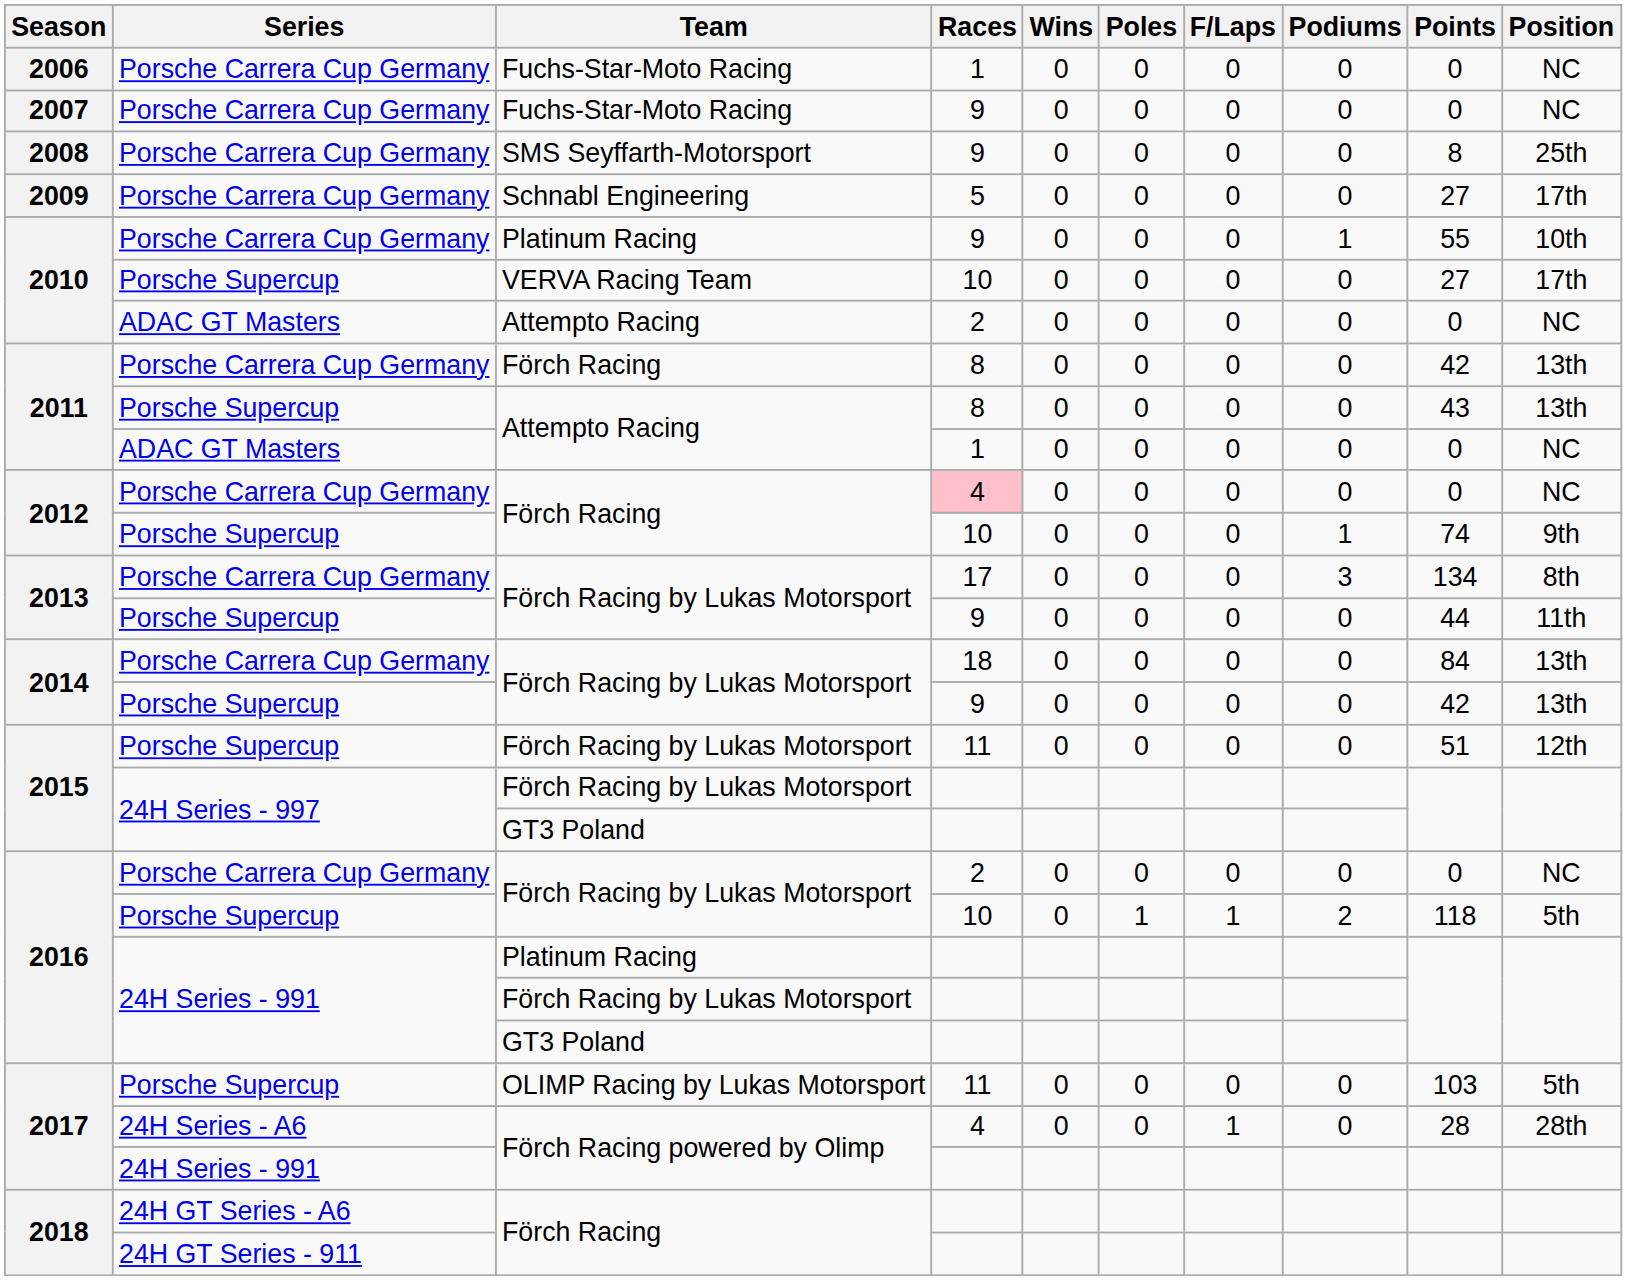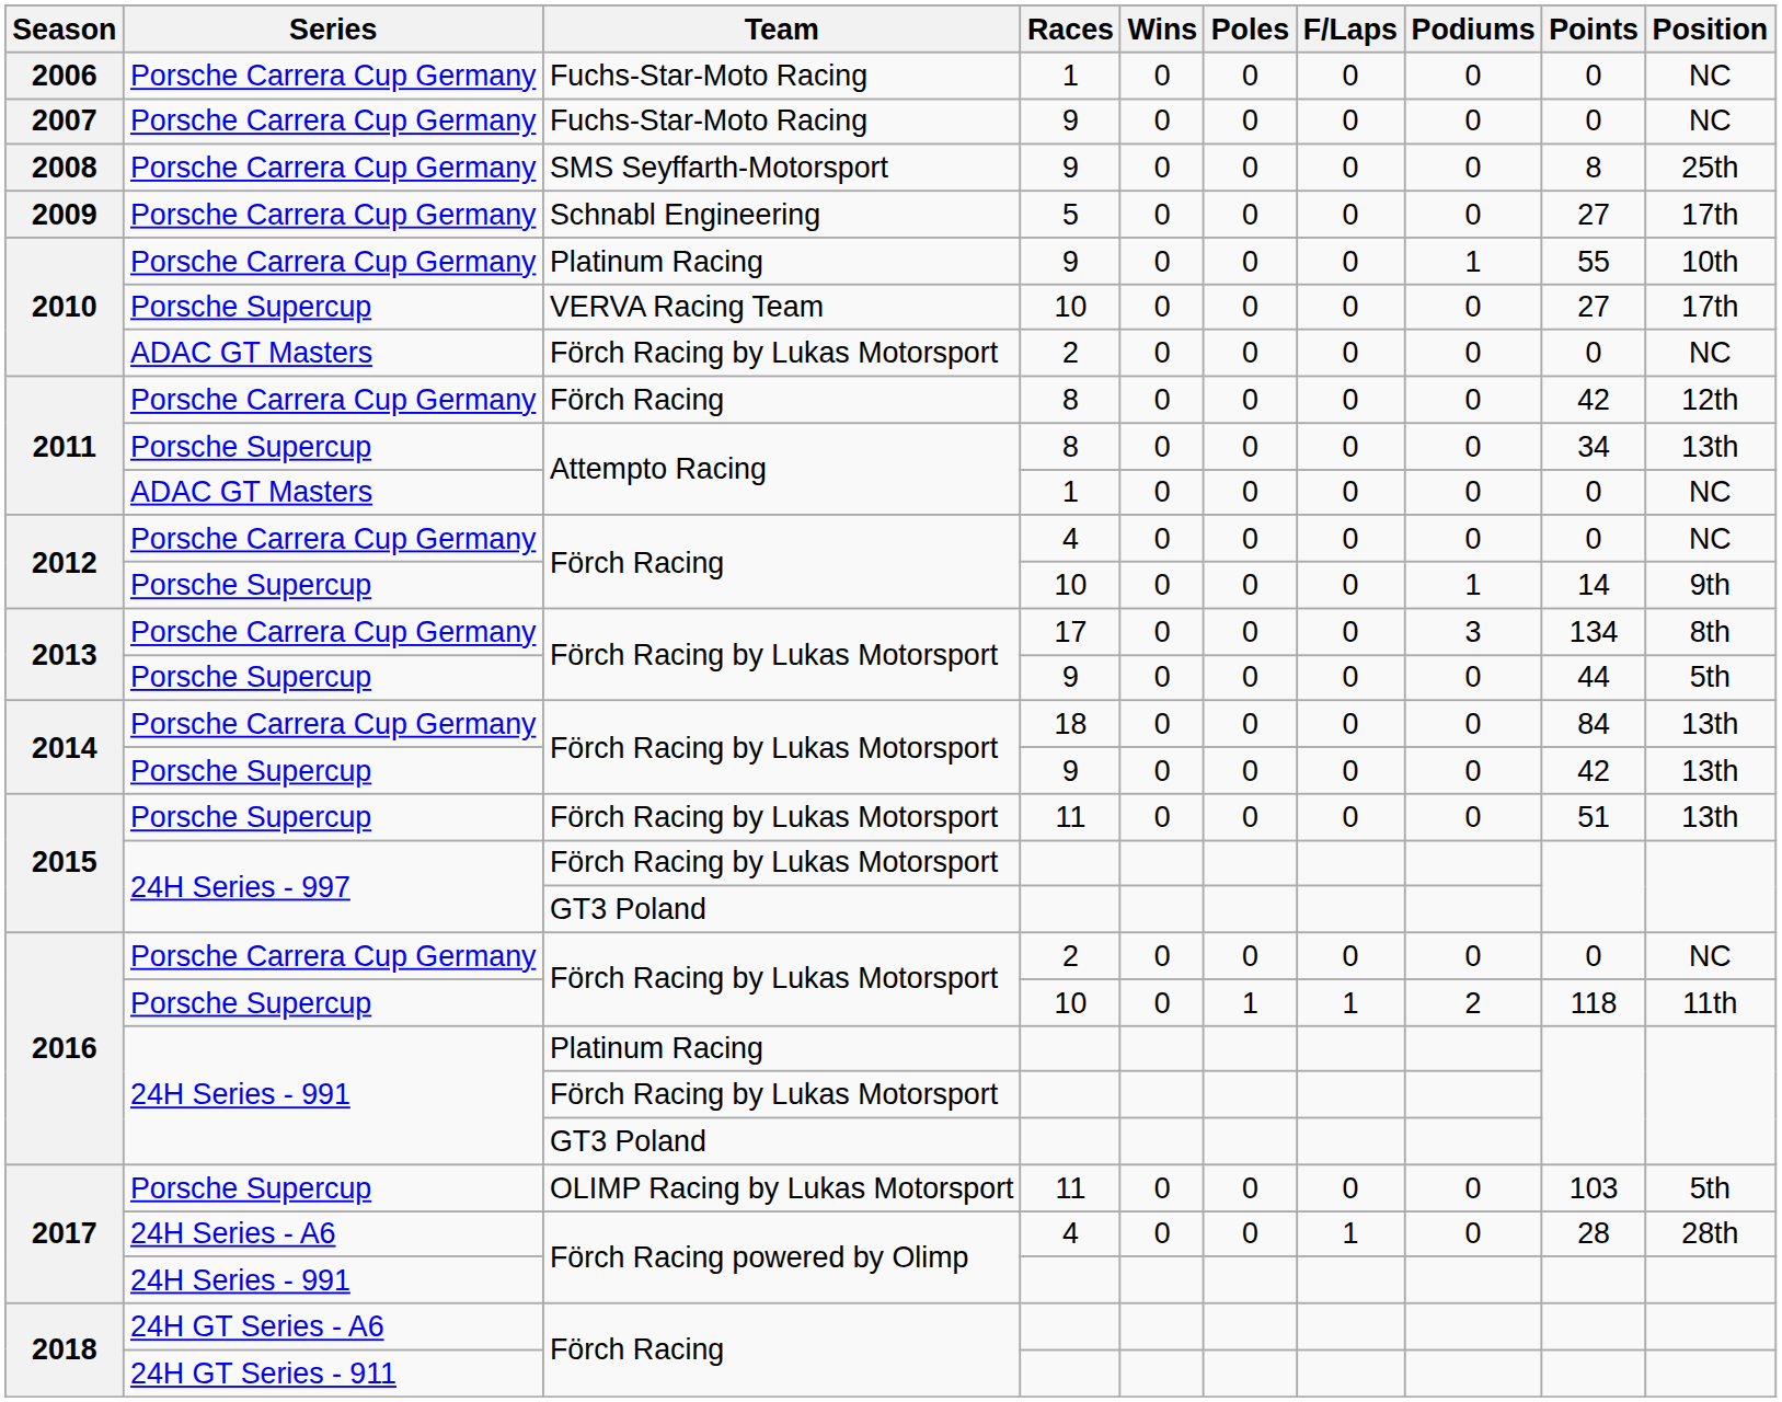 <table class="wikitable" style="font-size: 90%; text-align:center">
 <tr>
 <th>Season</th>
 <th>Series</th>
 <th>Team</th>
 <th>Races</th>
 <th>Wins</th>
 <th>Poles</th>
 <th>F/Laps</th>
 <th>Podiums</th>
 <th>Points</th>
 <th>Position</th>
 </tr>
 <tr>
 <th>2006</th>
 <td align=left><a href='#'>Porsche Carrera Cup Germany</a></td>
 <td align=left>Fuchs-Star-Moto Racing</td>
 <td>1</td>
 <td>0</td>
 <td>0</td>
 <td>0</td>
 <td>0</td>
 <td>0</td>
 <td>NC</td>
 </tr>
 <tr>
 <th>2007</th>
 <td align=left><a href='#'>Porsche Carrera Cup Germany</a></td>
 <td align=left>Fuchs-Star-Moto Racing</td>
 <td>9</td>
 <td>0</td>
 <td>0</td>
 <td>0</td>
 <td>0</td>
 <td>0</td>
 <td>NC</td>
 </tr>
 <tr>
 <th>2008</th>
 <td align=left><a href='#'>Porsche Carrera Cup Germany</a></td>
 <td align=left>SMS Seyffarth-Motorsport</td>
 <td>9</td>
 <td>0</td>
 <td>0</td>
 <td>0</td>
 <td>0</td>
 <td>8</td>
 <td>25th</td>
 </tr>
 <tr>
 <th>2009</th>
 <td align=left><a href='#'>Porsche Carrera Cup Germany</a></td>
 <td align=left>Schnabl Engineering</td>
 <td>5</td>
 <td>0</td>
 <td>0</td>
 <td>0</td>
 <td>0</td>
 <td>27</td>
 <td>17th</td>
 </tr>
 <tr>
 <th rowspan=3>2010</th>
 <td align=left><a href='#'>Porsche Carrera Cup Germany</a></td>
 <td align=left>Platinum Racing</td>
 <td>9</td>
 <td>0</td>
 <td>0</td>
 <td>0</td>
 <td>1</td>
 <td>55</td>
 <td>10th</td>
 </tr>
 <tr>
 <td align=left><a href='#'>Porsche Supercup</a></td>
 <td align=left>VERVA Racing Team</td>
 <td>10</td>
 <td>0</td>
 <td>0</td>
 <td>0</td>
 <td>0</td>
 <td>27</td>
 <td>17th</td>
 </tr>
 <tr>
 <td align=left><a href='#'>ADAC GT Masters</a></td>
-<td align=left>Attempto Racing</td>
+<td align=left>Förch Racing by Lukas Motorsport</td>
 <td>2</td>
 <td>0</td>
 <td>0</td>
 <td>0</td>
 <td>0</td>
 <td>0</td>
 <td>NC</td>
 </tr>
 <tr>
 <th rowspan=3>2011</th>
 <td align=left><a href='#'>Porsche Carrera Cup Germany</a></td>
 <td align=left>Förch Racing</td>
 <td>8</td>
 <td>0</td>
 <td>0</td>
 <td>0</td>
 <td>0</td>
 <td>42</td>
-<td>13th</td>
+<td>12th</td>
 </tr>
 <tr>
 <td align=left><a href='#'>Porsche Supercup</a></td>
 <td rowspan="2" align="left">Attempto Racing</td>
 <td>8</td>
 <td>0</td>
 <td>0</td>
 <td>0</td>
 <td>0</td>
-<td>43</td>
+<td>34</td>
 <td>13th</td>
 </tr>
 <tr>
 <td align=left><a href='#'>ADAC GT Masters</a></td>
 <td>1</td>
 <td>0</td>
 <td>0</td>
 <td>0</td>
 <td>0</td>
 <td>0</td>
 <td>NC</td>
 </tr>
 <tr>
 <th rowspan=2>2012</th>
 <td align=left><a href='#'>Porsche Carrera Cup Germany</a></td>
 <td rowspan="2" align="left">Förch Racing</td>
-<td style="background: pink;">4</td>
+<td>4</td>
 <td>0</td>
 <td>0</td>
 <td>0</td>
 <td>0</td>
 <td>0</td>
 <td>NC</td>
 </tr>
 <tr>
 <td align=left><a href='#'>Porsche Supercup</a></td>
 <td>10</td>
 <td>0</td>
 <td>0</td>
 <td>0</td>
 <td>1</td>
-<td>74</td>
+<td>14</td>
 <td>9th</td>
 </tr>
 <tr>
 <th rowspan=2>2013</th>
 <td align=left><a href='#'>Porsche Carrera Cup Germany</a></td>
 <td rowspan="2" align="left">Förch Racing by Lukas Motorsport</td>
 <td>17</td>
 <td>0</td>
 <td>0</td>
 <td>0</td>
 <td>3</td>
 <td>134</td>
 <td>8th</td>
 </tr>
 <tr>
 <td align=left><a href='#'>Porsche Supercup</a></td>
 <td>9</td>
 <td>0</td>
 <td>0</td>
 <td>0</td>
 <td>0</td>
 <td>44</td>
-<td>11th</td>
+<td>5th</td>
 </tr>
 <tr>
 <th rowspan=2>2014</th>
 <td align=left><a href='#'>Porsche Carrera Cup Germany</a></td>
 <td rowspan="2" align="left">Förch Racing by Lukas Motorsport</td>
 <td>18</td>
 <td>0</td>
 <td>0</td>
 <td>0</td>
 <td>0</td>
 <td>84</td>
 <td>13th</td>
 </tr>
 <tr>
 <td align=left><a href='#'>Porsche Supercup</a></td>
 <td>9</td>
 <td>0</td>
 <td>0</td>
 <td>0</td>
 <td>0</td>
 <td>42</td>
 <td>13th</td>
 </tr>
 <tr>
 <th rowspan="3">2015</th>
 <td align=left><a href='#'>Porsche Supercup</a></td>
 <td align=left>Förch Racing by Lukas Motorsport</td>
 <td>11</td>
 <td>0</td>
 <td>0</td>
 <td>0</td>
 <td>0</td>
 <td>51</td>
-<td>12th</td>
+<td>13th</td>
 </tr>
 <tr>
 <td rowspan="2" align=left><a href='#'>24H Series - 997</a></td>
 <td align=left>Förch Racing by Lukas Motorsport</td>
 <td></td>
 <td></td>
 <td></td>
 <td></td>
 <td></td>
 <td rowspan="2"></td>
 <td rowspan="2"></td>
 </tr>
 <tr>
 <td align=left>GT3 Poland</td>
 <td></td>
 <td></td>
 <td></td>
 <td></td>
 <td></td>
 </tr>
 <tr>
 <th rowspan="5">2016</th>
 <td align="left"><a href='#'>Porsche Carrera Cup Germany</a></td>
 <td rowspan="2" align="left">Förch Racing by Lukas Motorsport</td>
 <td>2</td>
 <td>0</td>
 <td>0</td>
 <td>0</td>
 <td>0</td>
 <td>0</td>
 <td>NC</td>
 </tr>
 <tr>
 <td align=left><a href='#'>Porsche Supercup</a></td>
 <td>10</td>
 <td>0</td>
 <td>1</td>
 <td>1</td>
 <td>2</td>
 <td>118</td>
-<td>5th</td>
+<td>11th</td>
 </tr>
 <tr>
 <td rowspan="3" align=left><a href='#'>24H Series - 991</a></td>
 <td align=left>Platinum Racing</td>
 <td></td>
 <td></td>
 <td></td>
 <td></td>
 <td></td>
 <td rowspan="3"></td>
 <td rowspan="3"></td>
 </tr>
 <tr>
 <td align=left>Förch Racing by Lukas Motorsport</td>
 <td></td>
 <td></td>
 <td></td>
 <td></td>
 <td></td>
 </tr>
 <tr>
 <td align=left>GT3 Poland</td>
 <td></td>
 <td></td>
 <td></td>
 <td></td>
 <td></td>
 </tr>
 <tr>
 <th rowspan="3">2017</th>
 <td align=left><a href='#'>Porsche Supercup</a></td>
 <td align=left>OLIMP Racing by Lukas Motorsport</td>
 <td>11</td>
 <td>0</td>
 <td>0</td>
 <td>0</td>
 <td>0</td>
 <td>103</td>
 <td>5th</td>
 </tr>
 <tr>
 <td align=left><a href='#'>24H Series - A6</a></td>
 <td rowspan="2" align="left">Förch Racing powered by Olimp</td>
 <td>4</td>
 <td>0</td>
 <td>0</td>
 <td>1</td>
 <td>0</td>
 <td>28</td>
 <td>28th</td>
 </tr>
 <tr>
 <td align=left><a href='#'>24H Series - 991</a></td>
 <td></td>
 <td></td>
 <td></td>
 <td></td>
 <td></td>
 <td></td>
 <td></td>
 </tr>
 <tr>
 <th rowspan="2">2018</th>
 <td align=left><a href='#'>24H GT Series - A6</a></td>
 <td rowspan="2" align="left">Förch Racing</td>
 <td></td>
 <td></td>
 <td></td>
 <td></td>
 <td></td>
 <td></td>
 <td></td>
 </tr>
 <tr>
 <td align=left><a href='#'>24H GT Series - 911</a></td>
 <td></td>
 <td></td>
 <td></td>
 <td></td>
 <td></td>
 <td></td>
 <td></td>
 </tr>
 </table>
